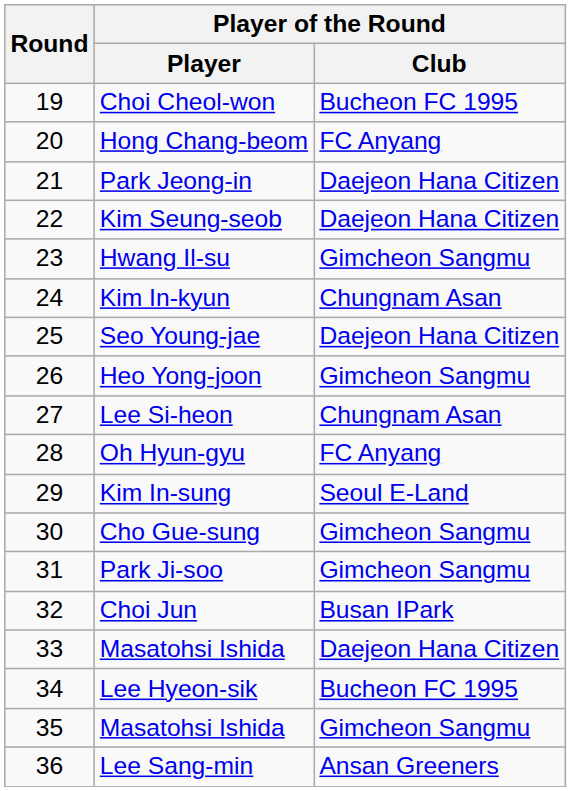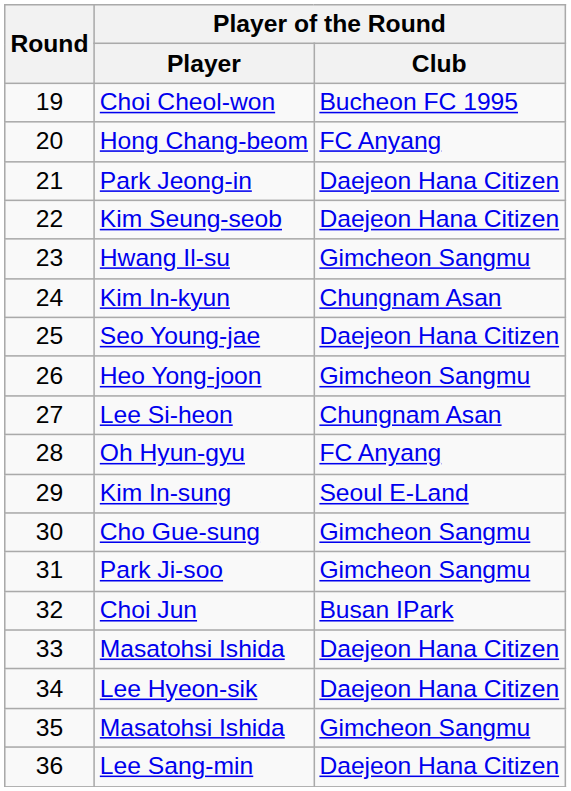 <table class="wikitable">
 <tr>
 <th rowspan="2">Round</th>
 <th colspan="2">Player of the Round</th>
 </tr>
 <tr>
 <th>Player</th>
 <th>Club</th>
 </tr>
 <tr>
 <td align=center>19</td>
 <td> <a href='#'>Choi Cheol-won</a></td>
 <td><a href='#'>Bucheon FC 1995</a></td>
 </tr>
 <tr>
 <td align=center>20</td>
 <td> <a href='#'>Hong Chang-beom</a></td>
 <td><a href='#'>FC Anyang</a></td>
 </tr>
 <tr>
 <td align=center>21</td>
 <td> <a href='#'>Park Jeong-in</a></td>
 <td><a href='#'>Daejeon Hana Citizen</a></td>
 </tr>
 <tr>
 <td align=center>22</td>
 <td> <a href='#'>Kim Seung-seob</a></td>
 <td><a href='#'>Daejeon Hana Citizen</a></td>
 </tr>
 <tr>
 <td align=center>23</td>
 <td> <a href='#'>Hwang Il-su</a></td>
 <td><a href='#'>Gimcheon Sangmu</a></td>
 </tr>
 <tr>
 <td align=center>24</td>
 <td> <a href='#'>Kim In-kyun</a></td>
 <td><a href='#'>Chungnam Asan</a></td>
 </tr>
 <tr>
 <td align=center>25</td>
 <td> <a href='#'>Seo Young-jae</a></td>
 <td><a href='#'>Daejeon Hana Citizen</a></td>
 </tr>
 <tr>
 <td align=center>26</td>
 <td> <a href='#'>Heo Yong-joon</a></td>
 <td><a href='#'>Gimcheon Sangmu</a></td>
 </tr>
 <tr>
 <td align=center>27</td>
 <td> <a href='#'>Lee Si-heon</a></td>
 <td><a href='#'>Chungnam Asan</a></td>
 </tr>
 <tr>
 <td align=center>28</td>
 <td> <a href='#'>Oh Hyun-gyu</a></td>
 <td><a href='#'>FC Anyang</a></td>
 </tr>
 <tr>
 <td align=center>29</td>
 <td> <a href='#'>Kim In-sung</a></td>
 <td><a href='#'>Seoul E-Land</a></td>
 </tr>
 <tr>
 <td align=center>30</td>
 <td> <a href='#'>Cho Gue-sung</a></td>
 <td><a href='#'>Gimcheon Sangmu</a></td>
 </tr>
 <tr>
 <td align=center>31</td>
 <td> <a href='#'>Park Ji-soo</a></td>
 <td><a href='#'>Gimcheon Sangmu</a></td>
 </tr>
 <tr>
 <td align=center>32</td>
 <td> <a href='#'>Choi Jun</a></td>
 <td><a href='#'>Busan IPark</a></td>
 </tr>
 <tr>
 <td align=center>33</td>
 <td> <a href='#'>Masatohsi Ishida</a></td>
 <td><a href='#'>Daejeon Hana Citizen</a></td>
 </tr>
 <tr>
 <td align=center>34</td>
 <td> <a href='#'>Lee Hyeon-sik</a></td>
-<td><a href='#'>Bucheon FC 1995</a></td>
+<td><a href='#'>Daejeon Hana Citizen</a></td>
 </tr>
 <tr>
 <td align=center>35</td>
 <td> <a href='#'>Masatohsi Ishida</a></td>
 <td><a href='#'>Gimcheon Sangmu</a></td>
 </tr>
 <tr>
 <td align=center>36</td>
 <td> <a href='#'>Lee Sang-min</a></td>
-<td><a href='#'>Ansan Greeners</a></td>
+<td><a href='#'>Daejeon Hana Citizen</a></td>
 </tr>
 <tr>
 </tr>
 </table>
